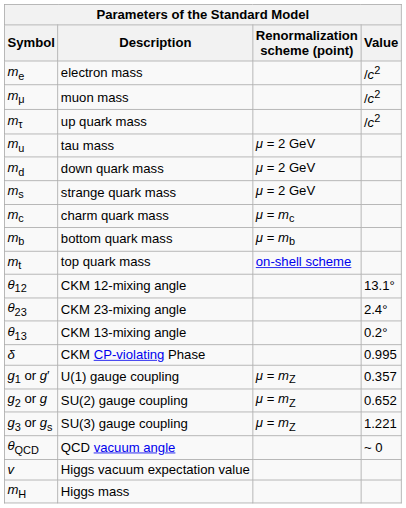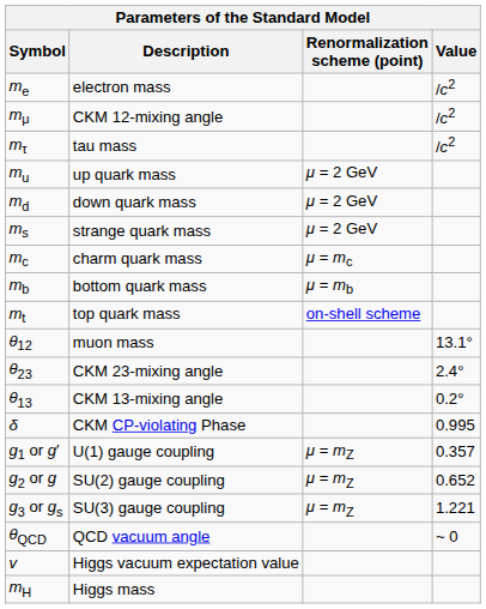 <table class="wikitable collapsible collapsed">
 <tr>
 <th colspan="5">Parameters of the Standard Model</th>
 </tr>
 <tr>
 <th>Symbol</th>
 <th>Description</th>
 <th>Renormalization<br> scheme (point)</th>
 <th>Value</th>
 </tr>
 <tr>
 <td><em>m</em><sub>e</sub></td>
 <td>electron mass</td>
 <td></td>
 <td>/<em>c</em><sup>2</sup></td>
 </tr>
 <tr>
 <td><em>m</em><sub>μ</sub></td>
-<td>muon mass</td>
+<td>CKM 12-mixing angle</td>
 <td></td>
 <td>/<em>c</em><sup>2</sup></td>
 </tr>
 <tr>
 <td><em>m</em><sub>τ</sub></td>
-<td>up quark mass</td>
+<td>tau mass</td>
 <td></td>
 <td>/<em>c</em><sup>2</sup></td>
 </tr>
 <tr>
 <td><em>m</em><sub>u</sub></td>
-<td>tau mass</td>
+<td>up quark mass</td>
 <td><em>μ</em><sub><a href='#'></a></sub> = 2 GeV</td>
 <td></td>
 </tr>
 <tr>
 <td><em>m</em><sub>d</sub></td>
 <td>down quark mass</td>
 <td><em>μ</em><sub></sub> = 2 GeV</td>
 <td></td>
 </tr>
 <tr>
 <td><em>m</em><sub>s</sub></td>
 <td>strange quark mass</td>
 <td><em>μ</em><sub></sub> = 2 GeV</td>
 <td></td>
 </tr>
 <tr>
 <td><em>m</em><sub>c</sub></td>
 <td>charm quark mass</td>
 <td><em>μ</em><sub></sub> = <em>m</em><sub>c</sub></td>
 <td></td>
 </tr>
 <tr>
 <td><em>m</em><sub>b</sub></td>
 <td>bottom quark mass</td>
 <td><em>μ</em><sub></sub> = <em>m</em><sub>b</sub></td>
 <td></td>
 </tr>
 <tr>
 <td><em>m</em><sub>t</sub></td>
 <td>top quark mass</td>
 <td><a href='#'>on-shell scheme</a></td>
 <td></td>
 </tr>
 <tr>
 <td><em>θ</em><sub>12</sub></td>
-<td>CKM 12-mixing angle</td>
+<td>muon mass</td>
 <td></td>
 <td>13.1°</td>
 </tr>
 <tr>
 <td><em>θ</em><sub>23</sub></td>
 <td>CKM 23-mixing angle</td>
 <td></td>
 <td>2.4°</td>
 </tr>
 <tr>
 <td><em>θ</em><sub>13</sub></td>
 <td>CKM 13-mixing angle</td>
 <td></td>
 <td>0.2°</td>
 </tr>
 <tr>
 <td><em>δ</em></td>
 <td>CKM <a href='#'>CP-violating</a> Phase</td>
 <td></td>
 <td>0.995</td>
 </tr>
 <tr>
 <td><em>g</em><sub>1</sub> or <em>g</em>′</td>
 <td>U(1) gauge coupling</td>
 <td><em>μ</em><sub></sub> = <em>m</em><sub>Z</sub></td>
 <td>0.357</td>
 </tr>
 <tr>
 <td><em>g</em><sub>2</sub> or <em>g</em></td>
 <td>SU(2) gauge coupling</td>
 <td><em>μ</em><sub></sub> = <em>m</em><sub>Z</sub></td>
 <td>0.652</td>
 </tr>
 <tr>
 <td><em>g</em><sub>3</sub> or <em>g</em><sub>s</sub></td>
 <td>SU(3) gauge coupling</td>
 <td><em>μ</em><sub></sub> = <em>m</em><sub>Z</sub></td>
 <td>1.221</td>
 </tr>
 <tr>
 <td><em>θ</em><sub>QCD</sub></td>
 <td>QCD <a href='#'>vacuum angle</a></td>
 <td></td>
 <td>~ 0</td>
 </tr>
 <tr>
 <td><em>v</em></td>
 <td>Higgs vacuum expectation value</td>
 <td></td>
 <td></td>
 </tr>
 <tr>
 <td><em>m</em><sub>H</sub></td>
 <td>Higgs mass</td>
 <td></td>
 <td></td>
 </tr>
 </table>
